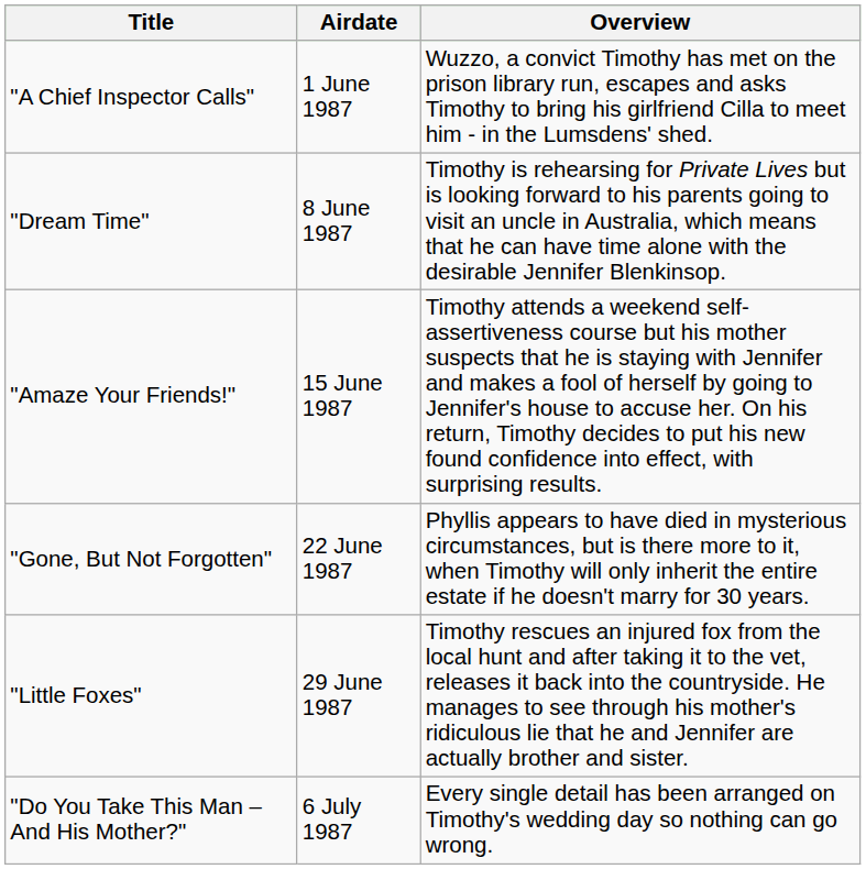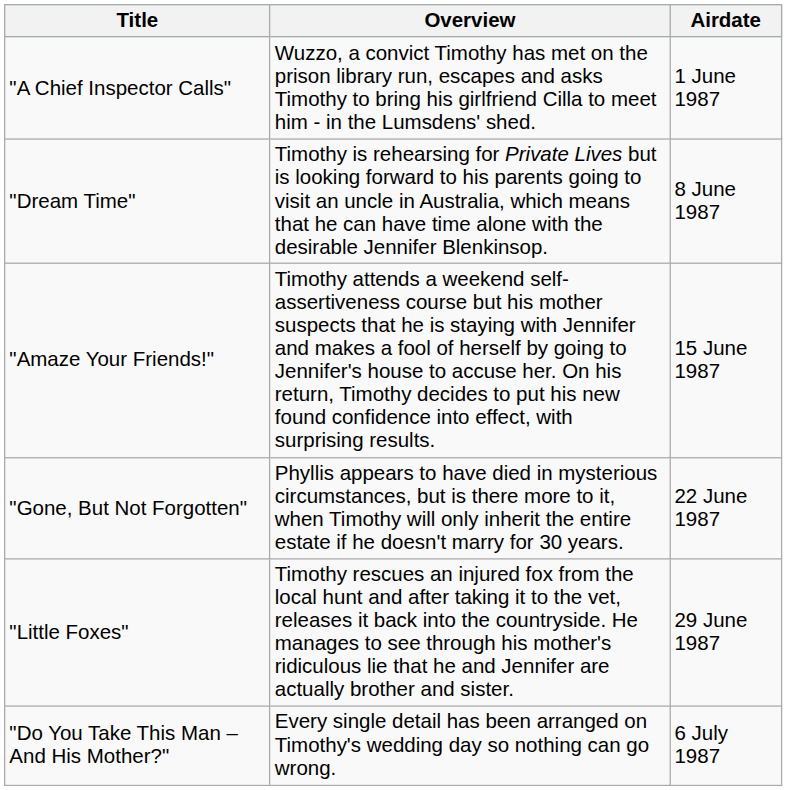 <table class="wikitable" style="font-size: 100%;">
 <tr style="background:#aaeeaa">
 <th width="200">Title</th>
+<th>Overview</th>
 <th width="80">Airdate</th>
-<th>Overview</th>
 </tr>
 <tr>
 <td>"A Chief Inspector Calls"</td>
+<td>Wuzzo, a convict Timothy has met on the prison library run, escapes and asks Timothy to bring his girlfriend Cilla to meet him - in the Lumsdens' shed.</td>
 <td>1 June 1987</td>
-<td>Wuzzo, a convict Timothy has met on the prison library run, escapes and asks Timothy to bring his girlfriend Cilla to meet him - in the Lumsdens' shed.</td>
 </tr>
 <tr>
 <td>"Dream Time"</td>
+<td>Timothy is rehearsing for <em>Private Lives</em> but is looking forward to his parents going to visit an uncle in Australia, which means that he can have time alone with the desirable Jennifer Blenkinsop.</td>
 <td>8 June 1987</td>
-<td>Timothy is rehearsing for <em>Private Lives</em> but is looking forward to his parents going to visit an uncle in Australia, which means that he can have time alone with the desirable Jennifer Blenkinsop.</td>
 </tr>
 <tr>
 <td>"Amaze Your Friends!"</td>
+<td>Timothy attends a weekend self-assertiveness course but his mother suspects that he is staying with Jennifer and makes a fool of herself by going to Jennifer's house to accuse her. On his return, Timothy decides to put his new found confidence into effect, with surprising results.</td>
 <td>15 June 1987</td>
-<td>Timothy attends a weekend self-assertiveness course but his mother suspects that he is staying with Jennifer and makes a fool of herself by going to Jennifer's house to accuse her. On his return, Timothy decides to put his new found confidence into effect, with surprising results.</td>
 </tr>
 <tr>
 <td>"Gone, But Not Forgotten"</td>
+<td>Phyllis appears to have died in mysterious circumstances, but is there more to it, when Timothy will only inherit the entire estate if he doesn't marry for 30 years.</td>
 <td>22 June 1987</td>
-<td>Phyllis appears to have died in mysterious circumstances, but is there more to it, when Timothy will only inherit the entire estate if he doesn't marry for 30 years.</td>
 </tr>
 <tr>
 <td>"Little Foxes"</td>
+<td>Timothy rescues an injured fox from the local hunt and after taking it to the vet, releases it back into the countryside. He manages to see through his mother's ridiculous lie that he and Jennifer are actually brother and sister.</td>
 <td>29 June 1987</td>
-<td>Timothy rescues an injured fox from the local hunt and after taking it to the vet, releases it back into the countryside. He manages to see through his mother's ridiculous lie that he and Jennifer are actually brother and sister.</td>
 </tr>
 <tr>
 <td>"Do You Take This Man – And His Mother?"</td>
+<td>Every single detail has been arranged on Timothy's wedding day so nothing can go wrong.</td>
 <td>6 July 1987</td>
-<td>Every single detail has been arranged on Timothy's wedding day so nothing can go wrong.</td>
 </tr>
 </table>
